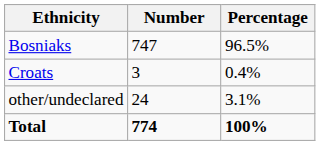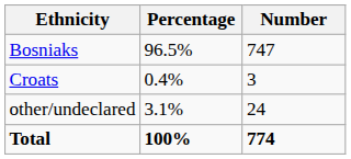 <table class="wikitable">
 <tr>
 <th width="100px">Ethnicity</th>
+<th width="80px">Percentage</th>
 <th width="80px">Number</th>
-<th width="80px">Percentage</th>
 </tr>
 <tr>
 <td><a href='#'>Bosniaks</a></td>
+<td>96.5%</td>
 <td>747</td>
-<td>96.5%</td>
 </tr>
 <tr>
 <td><a href='#'>Croats</a></td>
+<td>0.4%</td>
 <td>3</td>
-<td>0.4%</td>
 </tr>
 <tr>
 <td>other/undeclared</td>
+<td>3.1%</td>
 <td>24</td>
-<td>3.1%</td>
 </tr>
 <tr>
 <td><strong>Total</strong></td>
+<td><strong>100%</strong></td>
 <td><strong>774</strong></td>
-<td><strong>100%</strong></td>
 </tr>
 </table>
